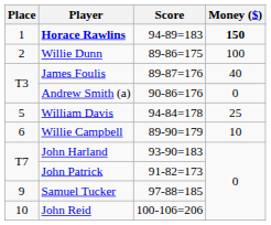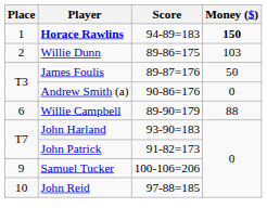 <table class=wikitable>
 <tr>
 <th>Place</th>
 <th>Player</th>
 <th>Score</th>
 <th>Money (<a href='#'>$</a>)</th>
 </tr>
 <tr>
 <td align=center>1</td>
 <td> <strong><a href='#'>Horace Rawlins</a></strong></td>
 <td align=right>94-89=183</td>
 <td align=center><strong>150</strong></td>
 </tr>
 <tr>
 <td align=center>2</td>
 <td> <a href='#'>Willie Dunn</a></td>
 <td align=right>89-86=175</td>
-<td align=center>100</td>
+<td align=center>103</td>
 </tr>
 <tr>
 <td rowspan=2 align=center>T3</td>
 <td> <a href='#'>James Foulis</a></td>
 <td align=right>89-87=176</td>
-<td align=center>40</td>
+<td align=center>50</td>
 </tr>
 <tr>
 <td> <a href='#'>Andrew Smith</a> (a)</td>
 <td align=right>90-86=176</td>
 <td align=center>0</td>
 </tr>
 <tr>
-<td align=center>5</td>
-<td> <a href='#'>William Davis</a></td>
-<td align=right>94-84=178</td>
-<td align=center>25</td>
-</tr>
-<tr>
 <td align=center>6</td>
 <td> <a href='#'>Willie Campbell</a></td>
 <td align=right>89-90=179</td>
-<td align=center>10</td>
+<td align=center>88</td>
 </tr>
 <tr>
 <td rowspan=2 align=center>T7</td>
 <td> <a href='#'>John Harland</a></td>
 <td align=right>93-90=183</td>
 <td rowspan=4 align=center>0</td>
 </tr>
 <tr>
 <td> <a href='#'>John Patrick</a></td>
 <td align=right>91-82=173</td>
 </tr>
 <tr>
 <td align=center>9</td>
 <td> <a href='#'>Samuel Tucker</a></td>
-<td align=right>97-88=185</td>
+<td align=right>100-106=206</td>
 </tr>
 <tr>
 <td align=center>10</td>
 <td> <a href='#'>John Reid</a></td>
-<td align=right>100-106=206</td>
+<td align=right>97-88=185</td>
 </tr>
 </table>
